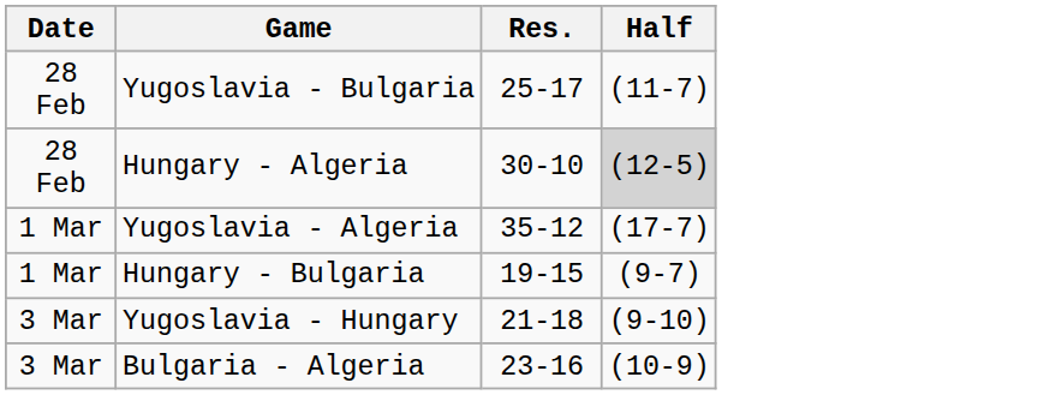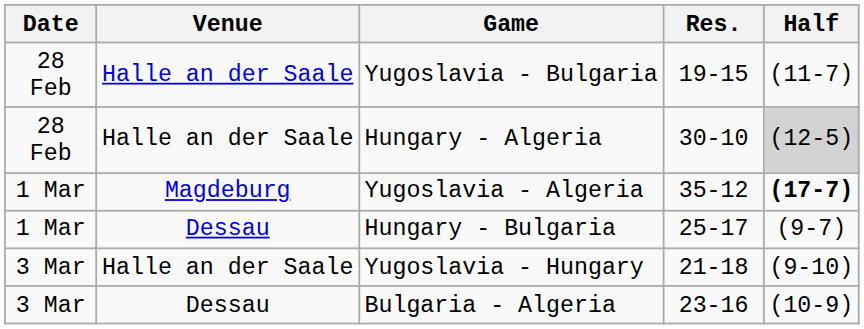 <table class="wikitable" style="text-align:center;">
 <tr>
 <th width="45px">Date</th>
+<th>Venue</th>
 <th>Game</th>
 <th width="50px">Res.</th>
 <th>Half</th>
 </tr>
 <tr>
 <td>28 Feb</td>
+<td><a href='#'>Halle an der Saale</a></td>
 <td align="left">Yugoslavia - Bulgaria</td>
-<td>25-17</td>
+<td>19-15</td>
 <td>(11-7)</td>
 </tr>
 <tr>
 <td>28 Feb</td>
+<td>Halle an der Saale</td>
 <td align="left">Hungary - Algeria</td>
 <td>30-10</td>
 <td style="background: lightgrey;">(12-5)</td>
 </tr>
 <tr>
 <td>1 Mar</td>
+<td><a href='#'>Magdeburg</a></td>
 <td align="left">Yugoslavia - Algeria</td>
 <td>35-12</td>
-<td>(17-7)</td>
+<td><strong>(17-7)</strong></td>
 </tr>
 <tr>
 <td>1 Mar</td>
+<td><a href='#'>Dessau</a></td>
 <td align="left">Hungary - Bulgaria</td>
-<td>19-15</td>
+<td>25-17</td>
 <td>(9-7)</td>
 </tr>
 <tr>
 <td>3 Mar</td>
+<td>Halle an der Saale</td>
 <td align="left">Yugoslavia - Hungary</td>
 <td>21-18</td>
 <td>(9-10)</td>
 </tr>
 <tr>
 <td>3 Mar</td>
+<td>Dessau</td>
 <td align="left">Bulgaria - Algeria</td>
 <td>23-16</td>
 <td>(10-9)</td>
 </tr>
 </table>
